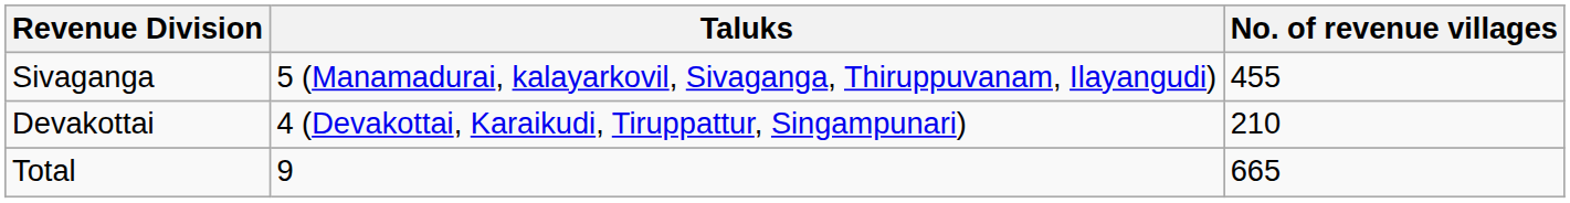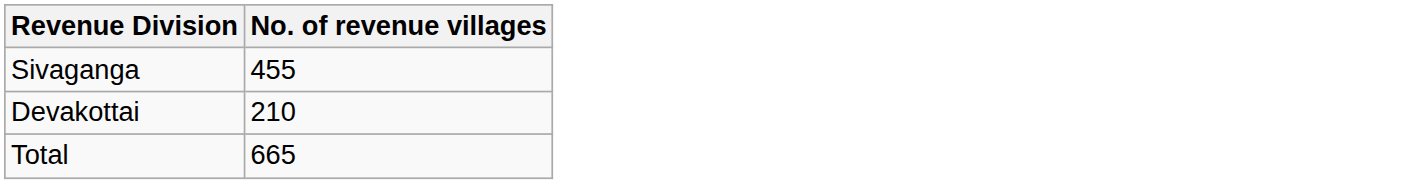 <table class="wikitable">
 <tr>
 <th>Revenue Division</th>
-<th>Taluks</th>
 <th>No. of revenue villages</th>
 </tr>
 <tr>
 <td>Sivaganga</td>
-<td>5 (<a href='#'>Manamadurai</a>, <a href='#'>kalayarkovil</a>, <a href='#'>Sivaganga</a>, <a href='#'>Thiruppuvanam</a>, <a href='#'>Ilayangudi</a>)</td>
 <td>455</td>
 </tr>
 <tr>
 <td>Devakottai</td>
-<td>4 (<a href='#'>Devakottai</a>, <a href='#'>Karaikudi</a>, <a href='#'>Tiruppattur</a>, <a href='#'>Singampunari</a>)</td>
 <td>210</td>
 </tr>
 <tr>
 <td>Total</td>
-<td>9</td>
 <td>665</td>
 </tr>
 </table>
